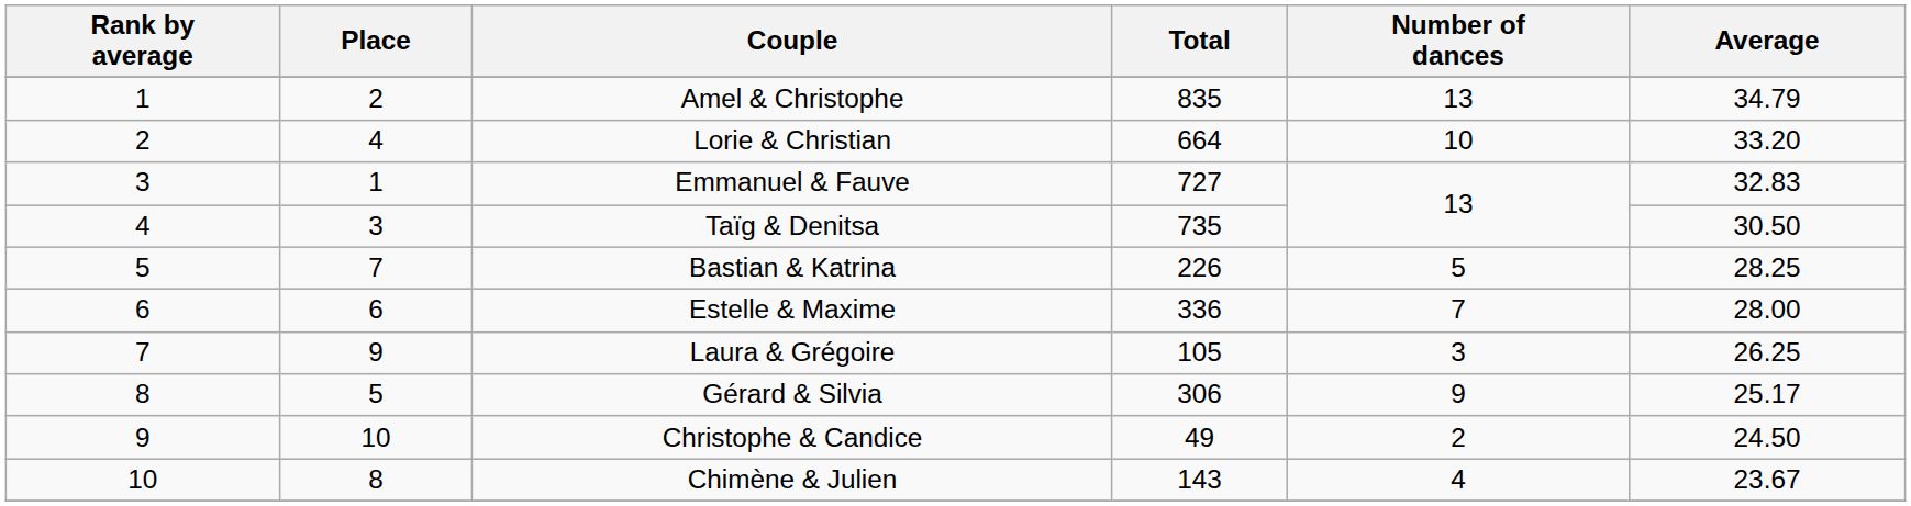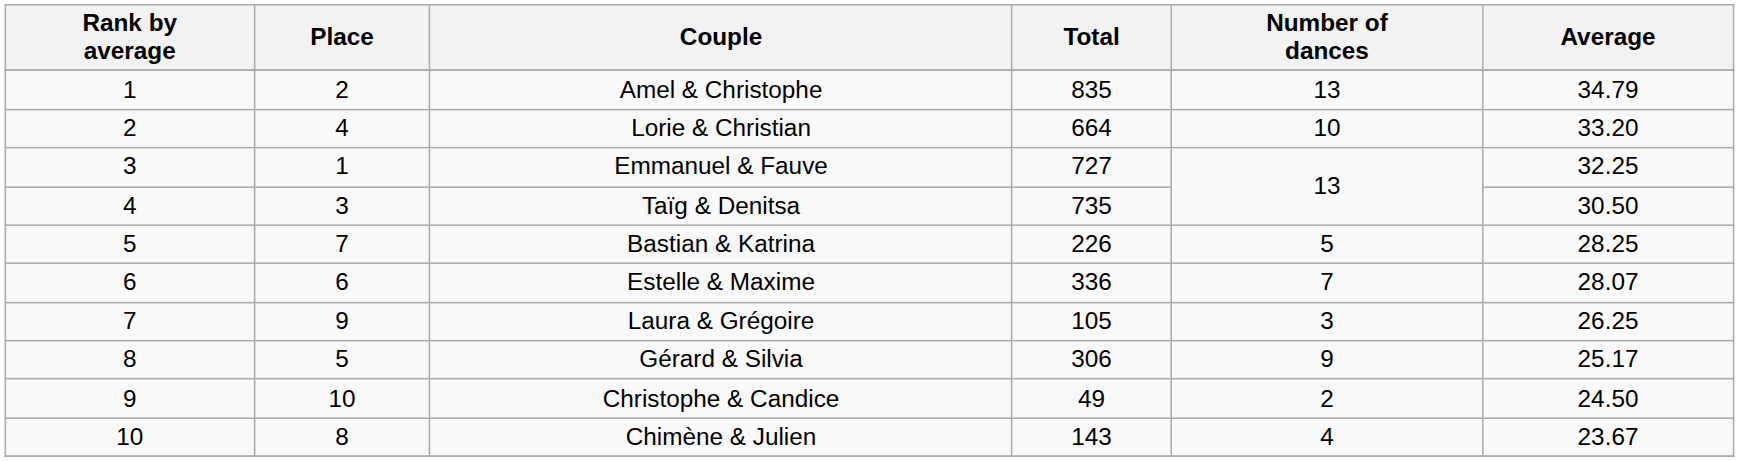 <table class="wikitable sortable" style="margin:auto; text-align:center; margin:5px; width:90%;">
 <tr>
 <th>Rank by<br>average</th>
 <th>Place</th>
 <th>Couple</th>
 <th>Total</th>
 <th>Number of<br> dances</th>
 <th>Average</th>
 </tr>
 <tr>
 </tr>
 <tr>
 <td>1</td>
 <td>2</td>
 <td>Amel & Christophe</td>
 <td>835</td>
 <td>13</td>
 <td>34.79</td>
 </tr>
 <tr>
 <td>2</td>
 <td>4</td>
 <td>Lorie & Christian</td>
 <td>664</td>
 <td>10</td>
 <td>33.20</td>
 </tr>
 <tr>
 <td>3</td>
 <td>1</td>
 <td>Emmanuel & Fauve</td>
 <td>727</td>
 <td rowspan=2>13</td>
-<td>32.83</td>
+<td>32.25</td>
 </tr>
 <tr>
 <td>4</td>
 <td>3</td>
 <td>Taïg & Denitsa</td>
 <td>735</td>
 <td>30.50</td>
 </tr>
 <tr>
 <td>5</td>
 <td>7</td>
 <td>Bastian & Katrina</td>
 <td>226</td>
 <td>5</td>
 <td>28.25</td>
 </tr>
 <tr>
 <td>6</td>
 <td>6</td>
 <td>Estelle & Maxime</td>
 <td>336</td>
 <td>7</td>
-<td>28.00</td>
+<td>28.07</td>
 </tr>
 <tr>
 <td>7</td>
 <td>9</td>
 <td>Laura & Grégoire</td>
 <td>105</td>
 <td>3</td>
 <td>26.25</td>
 </tr>
 <tr>
 <td>8</td>
 <td>5</td>
 <td>Gérard & Silvia</td>
 <td>306</td>
 <td>9</td>
 <td>25.17</td>
 </tr>
 <tr>
 <td>9</td>
 <td>10</td>
 <td>Christophe & Candice</td>
 <td>49</td>
 <td>2</td>
 <td>24.50</td>
 </tr>
 <tr>
 <td>10</td>
 <td>8</td>
 <td>Chimène & Julien</td>
 <td>143</td>
 <td>4</td>
 <td>23.67</td>
 </tr>
 <tr>
 </tr>
 </table>
